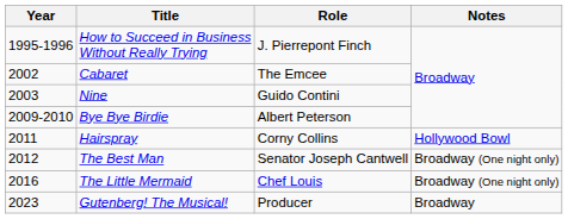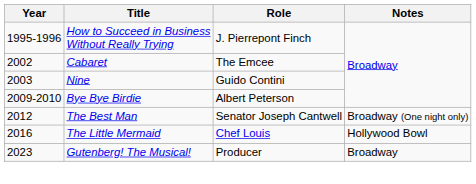 <table class="wikitable sortable">
 <tr>
 <th>Year</th>
 <th>Title</th>
 <th>Role</th>
 <th class="unsortable">Notes</th>
 </tr>
 <tr>
 <td>1995-1996</td>
 <td><em><a href='#'>How to Succeed in Business<br>Without Really Trying</a></em></td>
 <td>J. Pierrepont Finch</td>
 <td rowspan=4><a href='#'>Broadway</a></td>
 </tr>
 <tr>
 <td>2002</td>
 <td><em><a href='#'>Cabaret</a></em></td>
 <td>The Emcee</td>
 </tr>
 <tr>
 <td>2003</td>
 <td><em><a href='#'>Nine</a></em></td>
 <td>Guido Contini</td>
 </tr>
 <tr>
 <td>2009-2010</td>
 <td><em><a href='#'>Bye Bye Birdie</a></em></td>
 <td>Albert Peterson</td>
 </tr>
 <tr>
-<td>2011</td>
-<td><em><a href='#'>Hairspray</a></em></td>
-<td>Corny Collins</td>
-<td><a href='#'>Hollywood Bowl</a></td>
-</tr>
-<tr>
 <td>2012</td>
 <td><em><a href='#'>The Best Man</a></em></td>
 <td>Senator Joseph Cantwell</td>
 <td>Broadway <small>(One night only)</small></td>
 </tr>
 <tr>
 <td>2016</td>
 <td><em><a href='#'>The Little Mermaid</a></em></td>
 <td><a href='#'>Chef Louis</a></td>
-<td>Broadway <small>(One night only)</small></td>
+<td>Hollywood Bowl</td>
 </tr>
 <tr>
 <td>2023</td>
 <td><em><a href='#'>Gutenberg! The Musical!</a></em></td>
 <td>Producer</td>
 <td>Broadway</td>
 </tr>
 </table>
